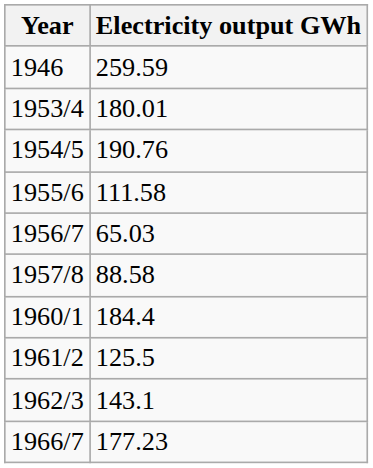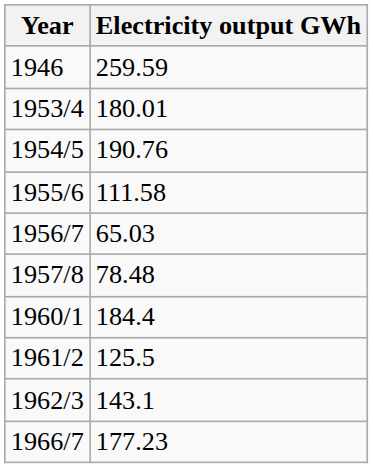 <table class="wikitable">
 <tr>
 <th>Year</th>
 <th>Electricity output GWh</th>
 </tr>
 <tr>
 <td>1946</td>
 <td>259.59</td>
 </tr>
 <tr>
 <td>1953/4</td>
 <td>180.01</td>
 </tr>
 <tr>
 <td>1954/5</td>
 <td>190.76</td>
 </tr>
 <tr>
 <td>1955/6</td>
 <td>111.58</td>
 </tr>
 <tr>
 <td>1956/7</td>
 <td>65.03</td>
 </tr>
 <tr>
 <td>1957/8</td>
-<td>88.58</td>
+<td>78.48</td>
 </tr>
 <tr>
 <td>1960/1</td>
 <td>184.4</td>
 </tr>
 <tr>
 <td>1961/2</td>
 <td>125.5</td>
 </tr>
 <tr>
 <td>1962/3</td>
 <td>143.1</td>
 </tr>
 <tr>
 <td>1966/7</td>
 <td>177.23</td>
 </tr>
 </table>
